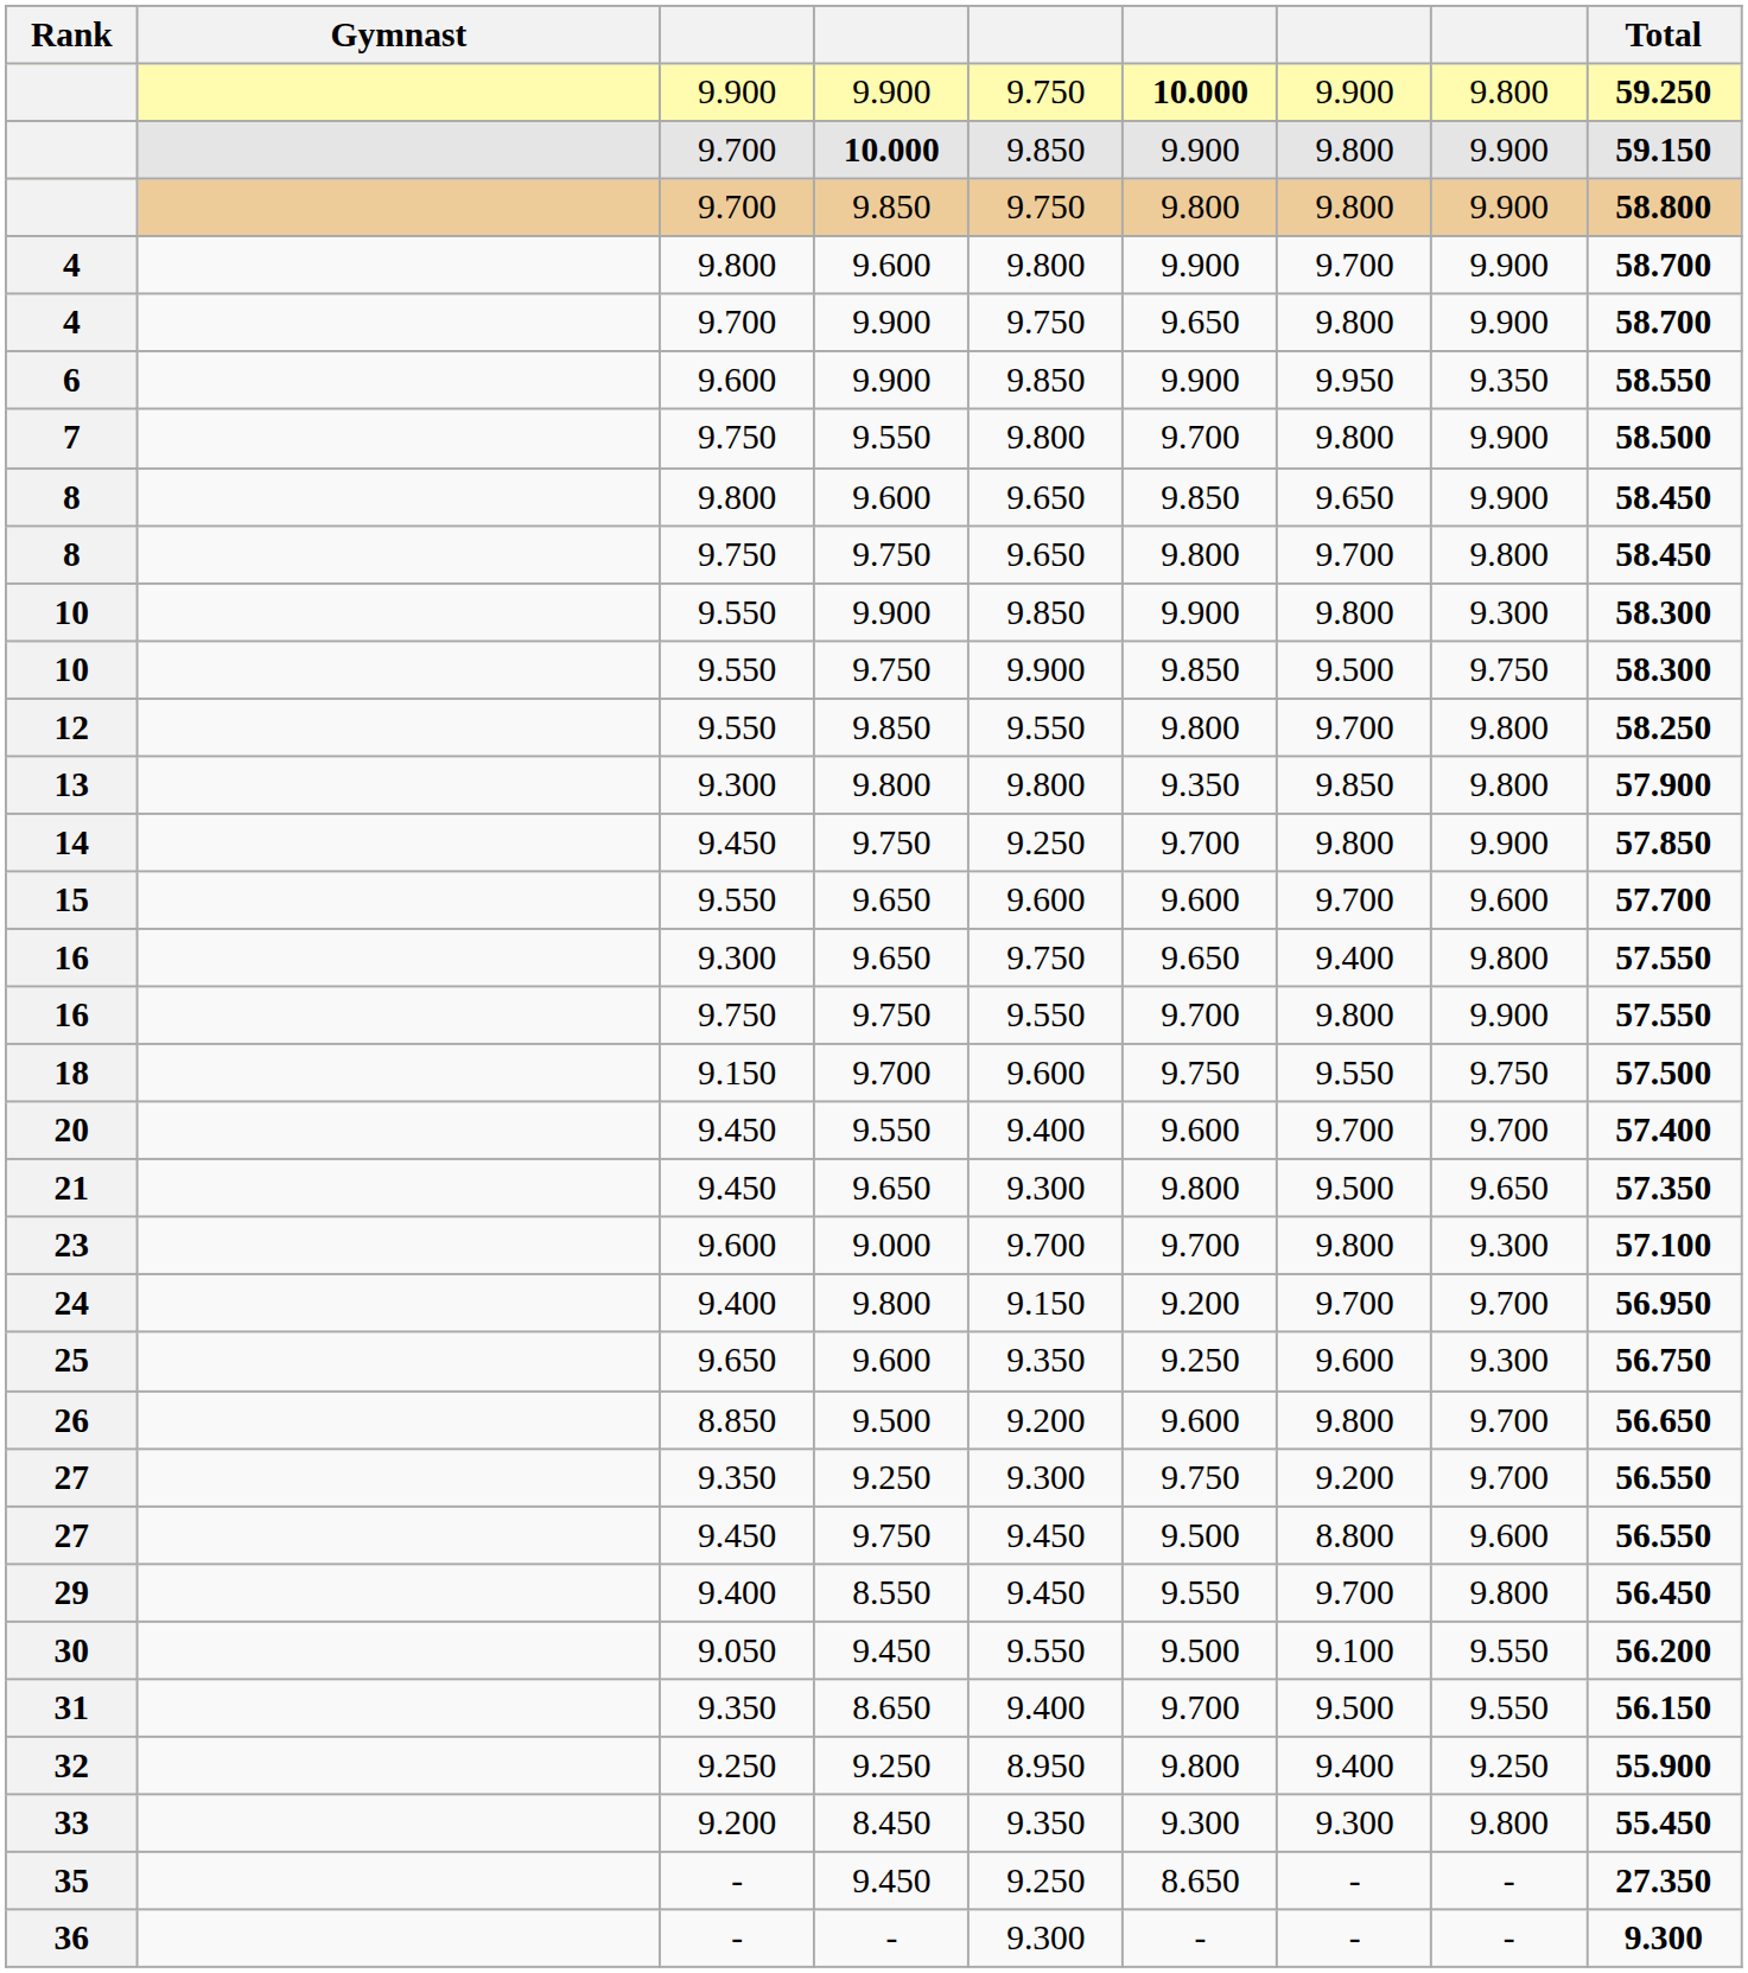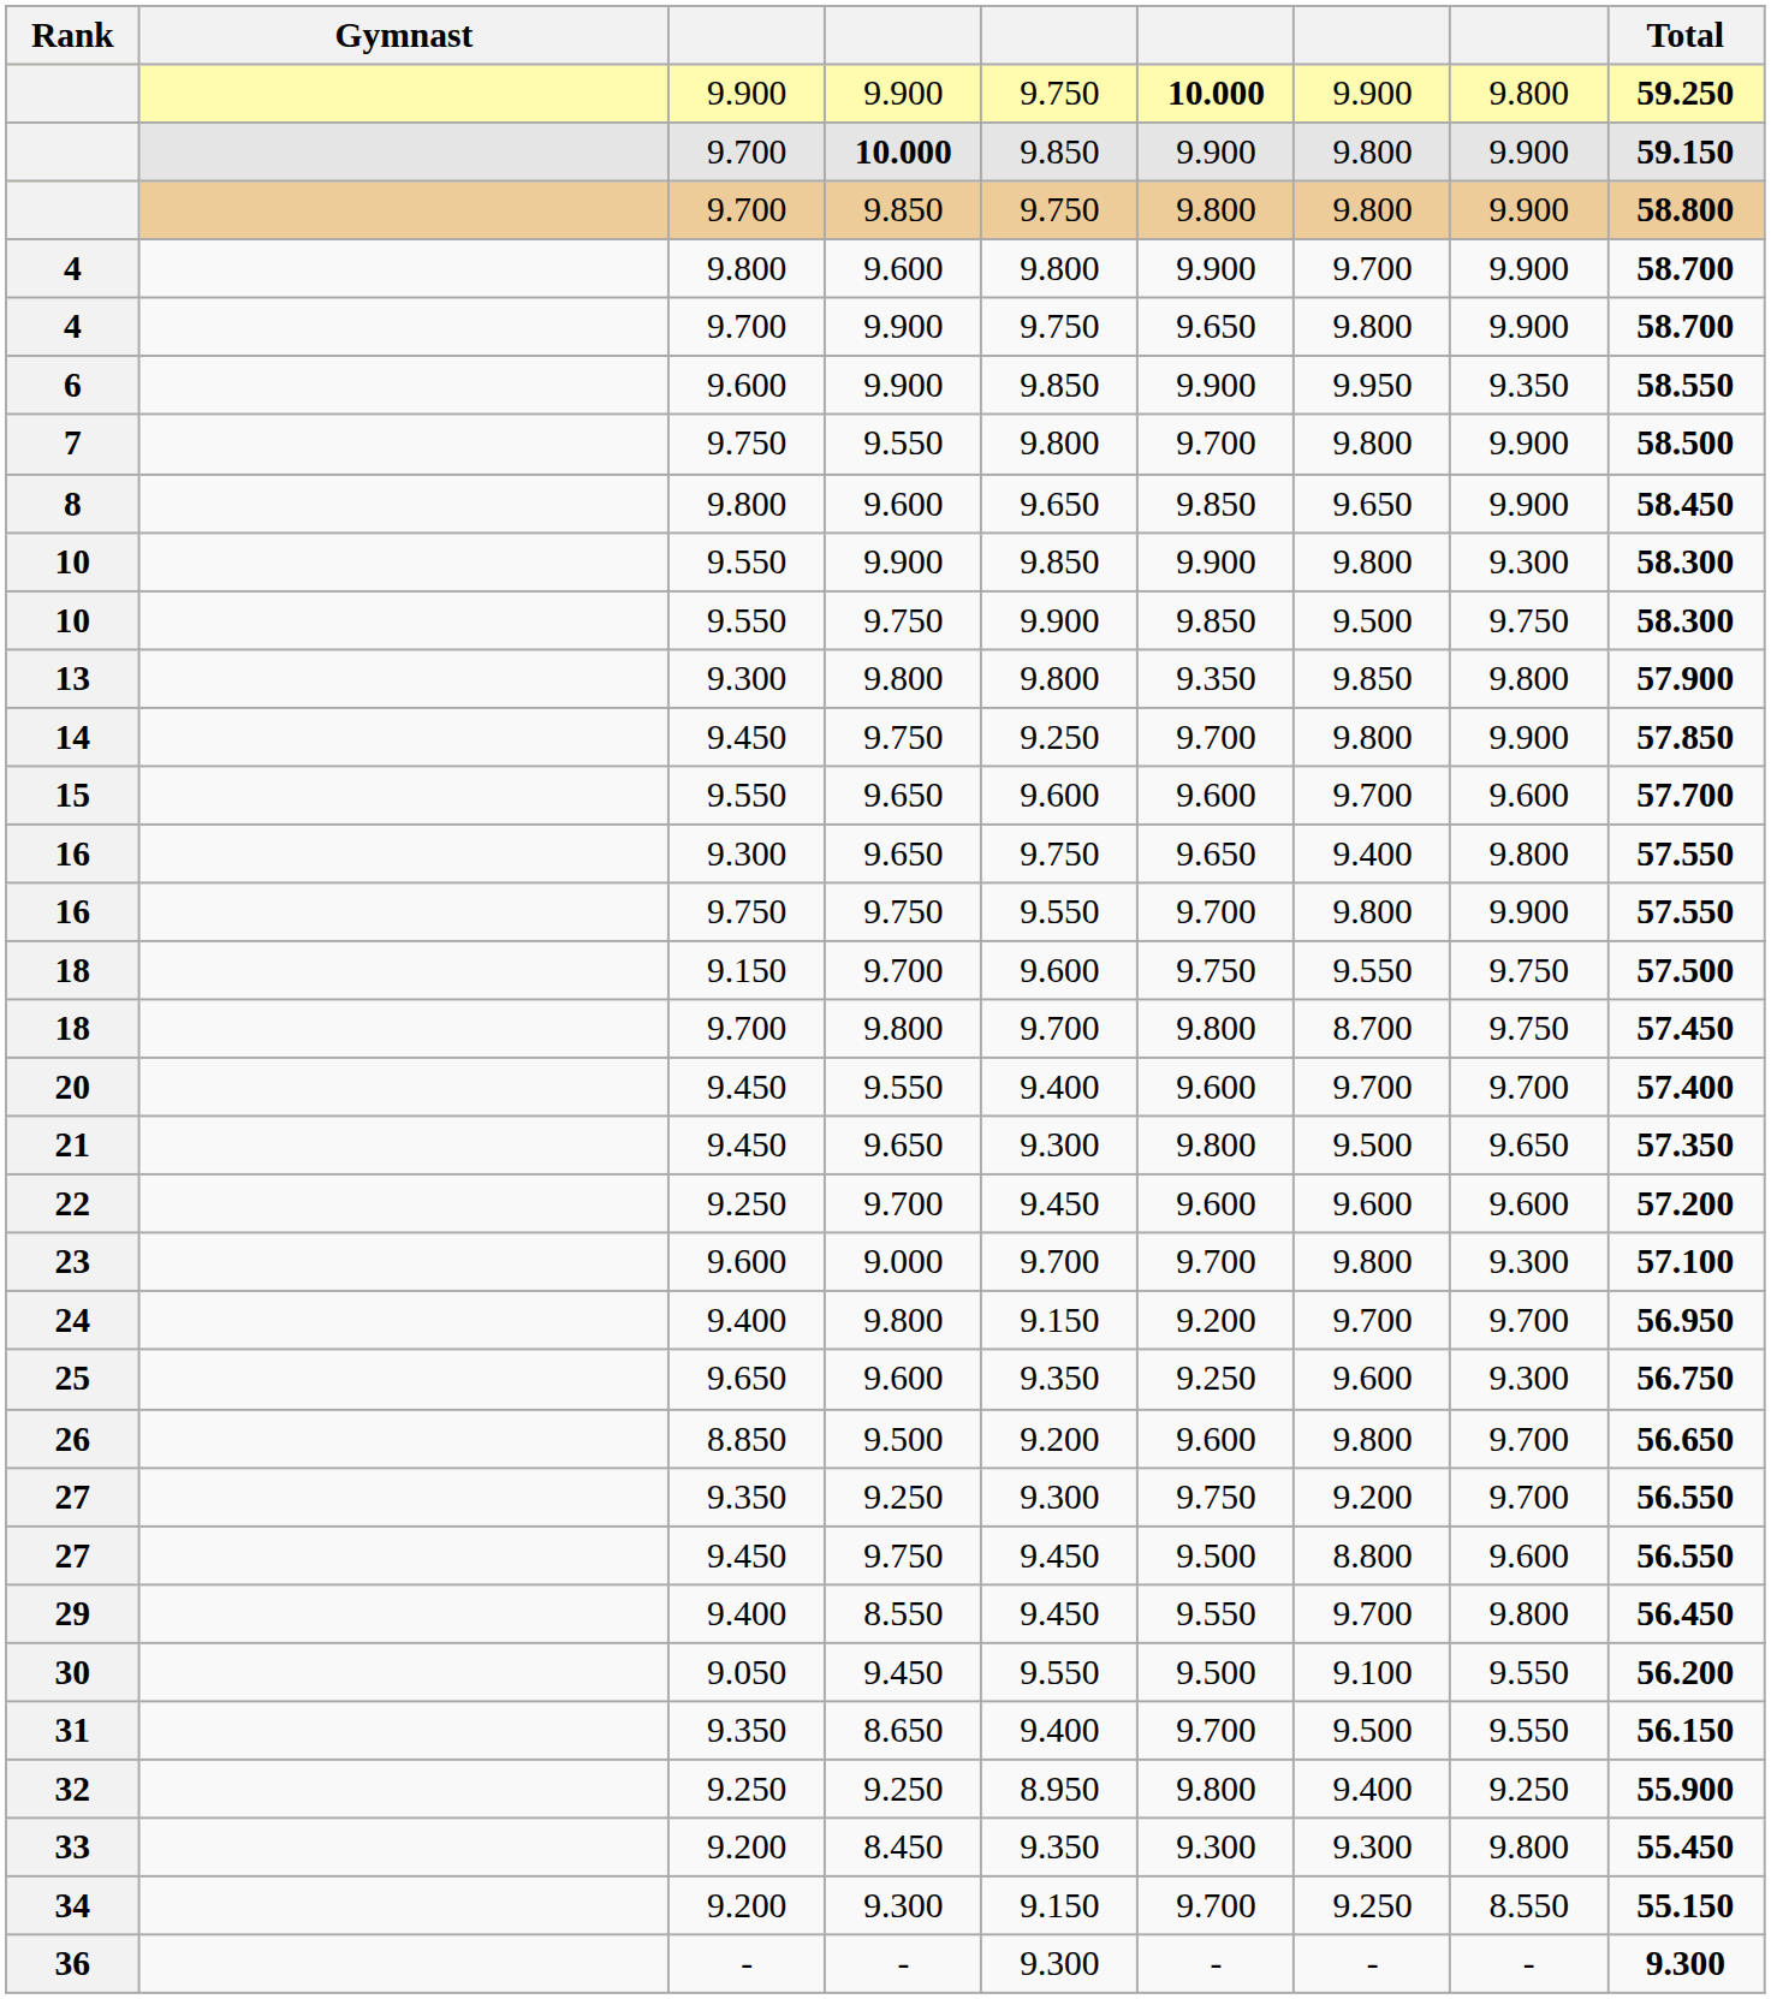 <table class="wikitable sortable" style="text-align:center; font-size:95%">
 <tr>
 <th scope="col" style="width:50px;">Rank</th>
 <th scope="col" style="width:220px;">Gymnast</th>
 <th scope="col" style="width:60px;"></th>
 <th scope="col" style="width:60px;"></th>
 <th scope="col" style="width:60px;"></th>
 <th scope="col" style="width:60px;"></th>
 <th scope="col" style="width:60px;"></th>
 <th scope="col" style="width:60px;"></th>
 <th scope="col" style="width:60px;">Total</th>
 </tr>
 <tr style="background:#fffcaf;">
 <th scope=row style="text-align:center"></th>
 <td align=left></td>
 <td>9.900</td>
 <td>9.900</td>
 <td>9.750</td>
 <td><strong>10.000</strong></td>
 <td>9.900</td>
 <td>9.800</td>
 <td><strong>59.250</strong></td>
 </tr>
 <tr style="background:#e5e5e5;">
 <th scope=row style="text-align:center"></th>
 <td align=left></td>
 <td>9.700</td>
 <td><strong>10.000</strong></td>
 <td>9.850</td>
 <td>9.900</td>
 <td>9.800</td>
 <td>9.900</td>
 <td><strong>59.150</strong></td>
 </tr>
 <tr style="background:#ec9;">
 <th scope=row style="text-align:center"></th>
 <td align=left></td>
 <td>9.700</td>
 <td>9.850</td>
 <td>9.750</td>
 <td>9.800</td>
 <td>9.800</td>
 <td>9.900</td>
 <td><strong>58.800</strong></td>
 </tr>
 <tr>
 <th scope=row style="text-align:center">4</th>
 <td align=left></td>
 <td>9.800</td>
 <td>9.600</td>
 <td>9.800</td>
 <td>9.900</td>
 <td>9.700</td>
 <td>9.900</td>
 <td><strong>58.700</strong></td>
 </tr>
 <tr>
 <th scope=row style="text-align:center">4</th>
 <td align=left></td>
 <td>9.700</td>
 <td>9.900</td>
 <td>9.750</td>
 <td>9.650</td>
 <td>9.800</td>
 <td>9.900</td>
 <td><strong>58.700</strong></td>
 </tr>
 <tr>
 <th scope=row style="text-align:center">6</th>
 <td align=left></td>
 <td>9.600</td>
 <td>9.900</td>
 <td>9.850</td>
 <td>9.900</td>
 <td>9.950</td>
 <td>9.350</td>
 <td><strong>58.550</strong></td>
 </tr>
 <tr>
 <th scope=row style="text-align:center">7</th>
 <td align=left></td>
 <td>9.750</td>
 <td>9.550</td>
 <td>9.800</td>
 <td>9.700</td>
 <td>9.800</td>
 <td>9.900</td>
 <td><strong>58.500</strong></td>
 </tr>
 <tr>
 <th scope=row style="text-align:center">8</th>
 <td align=left></td>
 <td>9.800</td>
 <td>9.600</td>
 <td>9.650</td>
 <td>9.850</td>
 <td>9.650</td>
 <td>9.900</td>
 <td><strong>58.450</strong></td>
 </tr>
 <tr>
-<th scope=row style="text-align:center">8</th>
-<td align=left></td>
-<td>9.750</td>
-<td>9.750</td>
-<td>9.650</td>
-<td>9.800</td>
-<td>9.700</td>
-<td>9.800</td>
-<td><strong>58.450</strong></td>
-</tr>
-<tr>
 <th scope=row style="text-align:center">10</th>
 <td align=left></td>
 <td>9.550</td>
 <td>9.900</td>
 <td>9.850</td>
 <td>9.900</td>
 <td>9.800</td>
 <td>9.300</td>
 <td><strong>58.300</strong></td>
 </tr>
 <tr>
 <th scope=row style="text-align:center">10</th>
 <td align=left></td>
 <td>9.550</td>
 <td>9.750</td>
 <td>9.900</td>
 <td>9.850</td>
 <td>9.500</td>
 <td>9.750</td>
 <td><strong>58.300</strong></td>
-</tr>
-<tr>
-<th scope=row style="text-align:center">12</th>
-<td align=left></td>
-<td>9.550</td>
-<td>9.850</td>
-<td>9.550</td>
-<td>9.800</td>
-<td>9.700</td>
-<td>9.800</td>
-<td><strong>58.250</strong></td>
 </tr>
 <tr>
 <th scope=row style="text-align:center">13</th>
 <td align=left></td>
 <td>9.300</td>
 <td>9.800</td>
 <td>9.800</td>
 <td>9.350</td>
 <td>9.850</td>
 <td>9.800</td>
 <td><strong>57.900</strong></td>
 </tr>
 <tr>
 <th scope=row style="text-align:center">14</th>
 <td align=left></td>
 <td>9.450</td>
 <td>9.750</td>
 <td>9.250</td>
 <td>9.700</td>
 <td>9.800</td>
 <td>9.900</td>
 <td><strong>57.850</strong></td>
 </tr>
 <tr>
 <th scope=row style="text-align:center">15</th>
 <td align=left></td>
 <td>9.550</td>
 <td>9.650</td>
 <td>9.600</td>
 <td>9.600</td>
 <td>9.700</td>
 <td>9.600</td>
 <td><strong>57.700</strong></td>
 </tr>
 <tr>
 <th scope=row style="text-align:center">16</th>
 <td align=left></td>
 <td>9.300</td>
 <td>9.650</td>
 <td>9.750</td>
 <td>9.650</td>
 <td>9.400</td>
 <td>9.800</td>
 <td><strong>57.550</strong></td>
 </tr>
 <tr>
 <th scope=row style="text-align:center">16</th>
 <td align=left></td>
 <td>9.750</td>
 <td>9.750</td>
 <td>9.550</td>
 <td>9.700</td>
 <td>9.800</td>
 <td>9.900</td>
 <td><strong>57.550</strong></td>
 </tr>
 <tr>
 <th scope=row style="text-align:center">18</th>
 <td align=left></td>
 <td>9.150</td>
 <td>9.700</td>
 <td>9.600</td>
 <td>9.750</td>
 <td>9.550</td>
 <td>9.750</td>
 <td><strong>57.500</strong></td>
 </tr>
 <tr>
+<th scope=row style="text-align:center">18</th>
+<td align=left></td>
+<td>9.700</td>
+<td>9.800</td>
+<td>9.700</td>
+<td>9.800</td>
+<td>8.700</td>
+<td>9.750</td>
+<td><strong>57.450</strong></td>
+</tr>
+<tr>
 <th scope=row style="text-align:center">20</th>
 <td align=left></td>
 <td>9.450</td>
 <td>9.550</td>
 <td>9.400</td>
 <td>9.600</td>
 <td>9.700</td>
 <td>9.700</td>
 <td><strong>57.400</strong></td>
 </tr>
 <tr>
 <th scope=row style="text-align:center">21</th>
 <td align=left></td>
 <td>9.450</td>
 <td>9.650</td>
 <td>9.300</td>
 <td>9.800</td>
 <td>9.500</td>
 <td>9.650</td>
 <td><strong>57.350</strong></td>
+</tr>
+<tr>
+<th scope=row style="text-align:center">22</th>
+<td align=left></td>
+<td>9.250</td>
+<td>9.700</td>
+<td>9.450</td>
+<td>9.600</td>
+<td>9.600</td>
+<td>9.600</td>
+<td><strong>57.200</strong></td>
 </tr>
 <tr>
 <th scope=row style="text-align:center">23</th>
 <td align=left></td>
 <td>9.600</td>
 <td>9.000</td>
 <td>9.700</td>
 <td>9.700</td>
 <td>9.800</td>
 <td>9.300</td>
 <td><strong>57.100</strong></td>
 </tr>
 <tr>
 <th scope=row style="text-align:center">24</th>
 <td align=left></td>
 <td>9.400</td>
 <td>9.800</td>
 <td>9.150</td>
 <td>9.200</td>
 <td>9.700</td>
 <td>9.700</td>
 <td><strong>56.950</strong></td>
 </tr>
 <tr>
 <th scope=row style="text-align:center">25</th>
 <td align=left></td>
 <td>9.650</td>
 <td>9.600</td>
 <td>9.350</td>
 <td>9.250</td>
 <td>9.600</td>
 <td>9.300</td>
 <td><strong>56.750</strong></td>
 </tr>
 <tr>
 <th scope=row style="text-align:center">26</th>
 <td align=left></td>
 <td>8.850</td>
 <td>9.500</td>
 <td>9.200</td>
 <td>9.600</td>
 <td>9.800</td>
 <td>9.700</td>
 <td><strong>56.650</strong></td>
 </tr>
 <tr>
 <th scope=row style="text-align:center">27</th>
 <td align=left></td>
 <td>9.350</td>
 <td>9.250</td>
 <td>9.300</td>
 <td>9.750</td>
 <td>9.200</td>
 <td>9.700</td>
 <td><strong>56.550</strong></td>
 </tr>
 <tr>
 <th scope=row style="text-align:center">27</th>
 <td align=left></td>
 <td>9.450</td>
 <td>9.750</td>
 <td>9.450</td>
 <td>9.500</td>
 <td>8.800</td>
 <td>9.600</td>
 <td><strong>56.550</strong></td>
 </tr>
 <tr>
 <th scope=row style="text-align:center">29</th>
 <td align=left></td>
 <td>9.400</td>
 <td>8.550</td>
 <td>9.450</td>
 <td>9.550</td>
 <td>9.700</td>
 <td>9.800</td>
 <td><strong>56.450</strong></td>
 </tr>
 <tr>
 <th scope=row style="text-align:center">30</th>
 <td align=left></td>
 <td>9.050</td>
 <td>9.450</td>
 <td>9.550</td>
 <td>9.500</td>
 <td>9.100</td>
 <td>9.550</td>
 <td><strong>56.200</strong></td>
 </tr>
 <tr>
 <th scope=row style="text-align:center">31</th>
 <td align=left></td>
 <td>9.350</td>
 <td>8.650</td>
 <td>9.400</td>
 <td>9.700</td>
 <td>9.500</td>
 <td>9.550</td>
 <td><strong>56.150</strong></td>
 </tr>
 <tr>
 <th scope=row style="text-align:center">32</th>
 <td align=left></td>
 <td>9.250</td>
 <td>9.250</td>
 <td>8.950</td>
 <td>9.800</td>
 <td>9.400</td>
 <td>9.250</td>
 <td><strong>55.900</strong></td>
 </tr>
 <tr>
 <th scope=row style="text-align:center">33</th>
 <td align=left></td>
 <td>9.200</td>
 <td>8.450</td>
 <td>9.350</td>
 <td>9.300</td>
 <td>9.300</td>
 <td>9.800</td>
 <td><strong>55.450</strong></td>
 </tr>
 <tr>
-<th scope=row style="text-align:center">35</th>
+<th scope=row style="text-align:center">34</th>
 <td align=left></td>
-<td>-</td>
-<td>9.450</td>
+<td>9.200</td>
+<td>9.300</td>
+<td>9.150</td>
+<td>9.700</td>
 <td>9.250</td>
-<td>8.650</td>
-<td>-</td>
-<td>-</td>
-<td><strong>27.350</strong></td>
+<td>8.550</td>
+<td><strong>55.150</strong></td>
 </tr>
 <tr>
 <th scope=row style="text-align:center">36</th>
 <td align=left></td>
 <td>-</td>
 <td>-</td>
 <td>9.300</td>
 <td>-</td>
 <td>-</td>
 <td>-</td>
 <td><strong>9.300</strong></td>
 </tr>
 </table>
